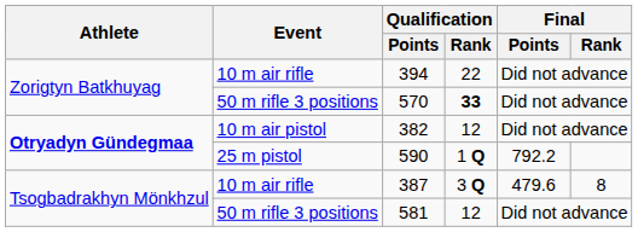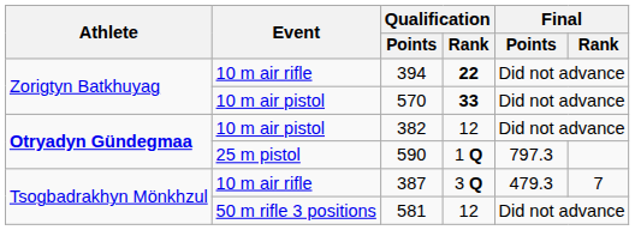 <table class="wikitable" style="font-size:90%">
 <tr>
 <th rowspan="2">Athlete</th>
 <th rowspan="2">Event</th>
 <th colspan=2>Qualification</th>
 <th colspan=2>Final</th>
 </tr>
 <tr style="font-size:95%">
 <th>Points</th>
 <th>Rank</th>
 <th>Points</th>
 <th>Rank</th>
 </tr>
 <tr align=center>
 <td align=left rowspan=2><a href='#'>Zorigtyn Batkhuyag</a></td>
 <td align=left><a href='#'>10 m air rifle</a></td>
 <td>394</td>
-<td>22</td>
+<td><strong>22</strong></td>
 <td colspan=2>Did not advance</td>
 </tr>
 <tr align=center>
-<td align=left><a href='#'>50 m rifle 3 positions</a></td>
+<td align=left><a href='#'>10 m air pistol</a></td>
 <td>570</td>
 <td><strong>33</strong></td>
 <td colspan=2>Did not advance</td>
 </tr>
 <tr align=center>
 <td align=left rowspan=2><strong><a href='#'>Otryadyn Gündegmaa</a></strong></td>
 <td align=left><a href='#'>10 m air pistol</a></td>
 <td>382</td>
 <td>12</td>
 <td colspan=2>Did not advance</td>
 </tr>
 <tr align=center>
 <td align=left><a href='#'>25 m pistol</a></td>
 <td>590</td>
 <td>1 <strong>Q</strong></td>
-<td>792.2</td>
+<td>797.3</td>
 <td></td>
 </tr>
 <tr align=center>
 <td align=left rowspan=2><a href='#'>Tsogbadrakhyn Mönkhzul</a></td>
 <td align=left><a href='#'>10 m air rifle</a></td>
 <td>387</td>
 <td>3 <strong>Q</strong></td>
-<td>479.6</td>
-<td>8</td>
+<td>479.3</td>
+<td>7</td>
 </tr>
 <tr align=center>
 <td align=left><a href='#'>50 m rifle 3 positions</a></td>
 <td>581</td>
 <td>12</td>
 <td colspan=2>Did not advance</td>
 </tr>
 </table>
